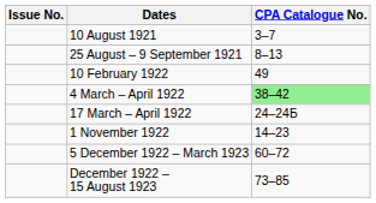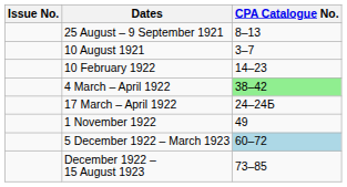 <table class="wikitable" style="margin: 1em auto 1em auto;">
 <tr style="text-align:center">
 <th>Issue No.</th>
 <th>Dates</th>
 <th><a href='#'>CPA Catalogue</a> No.</th>
 </tr>
 <tr ---->
 <td></td>
+<td>25 August – 9 September 1921</td>
+<td>8–13</td>
+</tr>
+<tr ---->
+<td></td>
 <td>10 August 1921</td>
 <td>3–7</td>
 </tr>
 <tr ---->
 <td></td>
-<td>25 August – 9 September 1921</td>
-<td>8–13</td>
-</tr>
-<tr ---->
-<td></td>
 <td>10 February 1922</td>
-<td>49</td>
+<td>14–23</td>
 </tr>
 <tr ---->
 <td></td>
 <td>4 March – April 1922</td>
 <td style="background: lightgreen;">38–42</td>
 </tr>
 <tr ---->
 <td></td>
 <td>17 March – April 1922</td>
 <td>24–24Б</td>
 </tr>
 <tr ---->
 <td></td>
 <td>1 November 1922</td>
-<td>14–23</td>
+<td>49</td>
 </tr>
 <tr ---->
 <td></td>
 <td>5 December 1922 – March 1923</td>
-<td>60–72</td>
+<td style="background: lightblue;">60–72</td>
 </tr>
 <tr ---->
 <td></td>
 <td>December 1922 –<br>15 August 1923</td>
 <td>73–85</td>
 </tr>
 </table>
